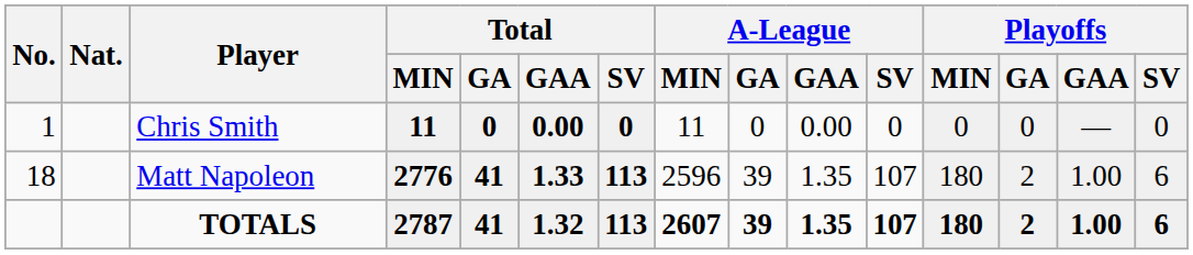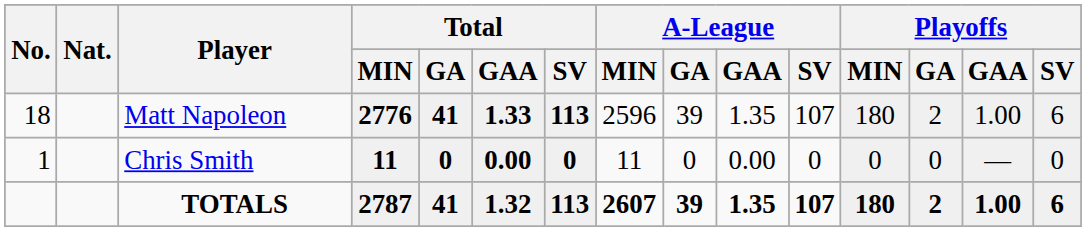 <table class="wikitable" style="font-size:95%; text-align:center;">
 <tr>
 <th rowspan="2" width="1%">No.</th>
 <th rowspan="2" width="1%">Nat.</th>
 <th rowspan="2" width="42%">Player</th>
 <th colspan="4">Total</th>
 <th colspan="4"><a href='#'>A-League</a></th>
 <th colspan="4"><a href='#'>Playoffs</a></th>
 </tr>
 <tr>
 <th width=60>MIN</th>
 <th width=60>GA</th>
 <th width=60>GAA</th>
 <th width=60>SV</th>
 <th width=60>MIN</th>
 <th width=60>GA</th>
 <th width=60>GAA</th>
 <th width=60>SV</th>
 <th width=60>MIN</th>
 <th width=60>GA</th>
 <th width=60>GAA</th>
 <th width=60>SV</th>
 </tr>
 <tr>
+<td style="text-align: right;">18</td>
+<td></td>
+<td style="text-align: left;"><a href='#'>Matt Napoleon</a></td>
+<td style="background: #F0F0F0;"><strong>2776</strong></td>
+<td style="background: #F0F0F0;"><strong>41</strong></td>
+<td style="background: #F0F0F0;"><strong>1.33</strong></td>
+<td style="background: #F0F0F0;"><strong>113</strong></td>
+<td>2596</td>
+<td>39</td>
+<td>1.35</td>
+<td>107</td>
+<td style="background: #F0F0F0;">180</td>
+<td style="background: #F0F0F0;">2</td>
+<td style="background: #F0F0F0;">1.00</td>
+<td style="background: #F0F0F0;">6</td>
+</tr>
+<tr>
 <td style="text-align: right;">1</td>
 <td></td>
 <td style="text-align: left;"><a href='#'>Chris Smith</a></td>
 <td style="background: #F0F0F0;"><strong>11</strong></td>
 <td style="background: #F0F0F0;"><strong>0</strong></td>
 <td style="background: #F0F0F0;"><strong>0.00</strong></td>
 <td style="background: #F0F0F0;"><strong>0</strong></td>
 <td>11</td>
 <td>0</td>
 <td>0.00</td>
 <td>0</td>
 <td style="background: #F0F0F0;">0</td>
 <td style="background: #F0F0F0;">0</td>
 <td style="background: #F0F0F0;">—</td>
 <td style="background: #F0F0F0;">0</td>
-</tr>
-<tr>
-<td style="text-align: right;">18</td>
-<td></td>
-<td style="text-align: left;"><a href='#'>Matt Napoleon</a></td>
-<td style="background: #F0F0F0;"><strong>2776</strong></td>
-<td style="background: #F0F0F0;"><strong>41</strong></td>
-<td style="background: #F0F0F0;"><strong>1.33</strong></td>
-<td style="background: #F0F0F0;"><strong>113</strong></td>
-<td>2596</td>
-<td>39</td>
-<td>1.35</td>
-<td>107</td>
-<td style="background: #F0F0F0;">180</td>
-<td style="background: #F0F0F0;">2</td>
-<td style="background: #F0F0F0;">1.00</td>
-<td style="background: #F0F0F0;">6</td>
 </tr>
 <tr>
 <td></td>
 <td></td>
 <td><strong>TOTALS</strong></td>
 <td style="background: #F0F0F0;"><strong>2787</strong></td>
 <td style="background: #F0F0F0;"><strong>41</strong></td>
 <td style="background: #F0F0F0;"><strong>1.32</strong></td>
 <td style="background: #F0F0F0;"><strong>113</strong></td>
 <td><strong>2607</strong></td>
 <td><strong>39</strong></td>
 <td><strong>1.35</strong></td>
 <td><strong>107</strong></td>
 <td style="background: #F0F0F0;"><strong>180</strong></td>
 <td style="background: #F0F0F0;"><strong>2</strong></td>
 <td style="background: #F0F0F0;"><strong>1.00</strong></td>
 <td style="background: #F0F0F0;"><strong>6</strong></td>
 </tr>
 </table>
